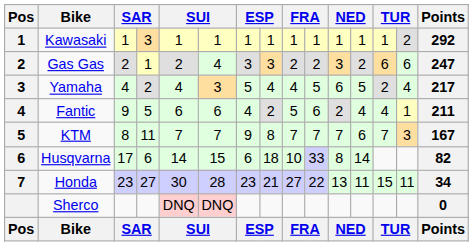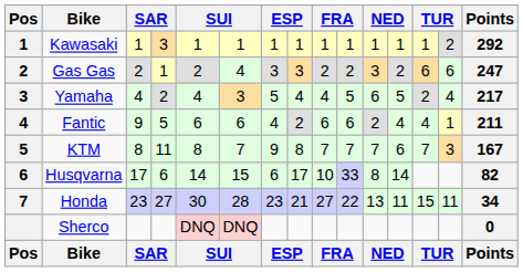 <table class="wikitable" style="font-size: 80%; text-align:center">
 <tr valign="top">
 <th valign="middle">Pos</th>
 <th valign="middle">Bike</th>
 <th colspan=2><a href='#'>SAR</a><br></th>
 <th colspan=2><a href='#'>SUI</a><br></th>
 <th colspan=2><a href='#'>ESP</a><br></th>
 <th colspan=2><a href='#'>FRA</a><br></th>
 <th colspan=2><a href='#'>NED</a><br></th>
 <th colspan=2><a href='#'>TUR</a><br></th>
 <th valign="middle">Points</th>
 </tr>
 <tr>
 <th>1</th>
 <td><a href='#'>Kawasaki</a></td>
 <td style="background:#ffffbf;">1</td>
 <td style="background:#ffdf9f;">3</td>
 <td style="background:#ffffbf;">1</td>
 <td style="background:#ffffbf;">1</td>
 <td style="background:#ffffbf;">1</td>
 <td style="background:#ffffbf;">1</td>
 <td style="background:#ffffbf;">1</td>
 <td style="background:#ffffbf;">1</td>
 <td style="background:#ffffbf;">1</td>
 <td style="background:#ffffbf;">1</td>
 <td style="background:#ffffbf;">1</td>
 <td style="background:#dfdfdf;">2</td>
 <th>292</th>
 </tr>
 <tr>
 <th>2</th>
 <td><a href='#'>Gas Gas</a></td>
 <td style="background:#dfdfdf;">2</td>
 <td style="background:#ffffbf;">1</td>
 <td style="background:#dfdfdf;">2</td>
 <td style="background:#dfffdf;">4</td>
 <td style="background:#dfdfdf;">3</td>
 <td style="background:#ffdf9f;">3</td>
 <td style="background:#dfdfdf;">2</td>
 <td style="background:#dfdfdf;">2</td>
 <td style="background:#ffdf9f;">3</td>
 <td style="background:#dfdfdf;">2</td>
 <td style="background:#ffdf9f;">6</td>
 <td style="background:#dfffdf;">6</td>
 <th>247</th>
 </tr>
 <tr>
 <th>3</th>
 <td><a href='#'>Yamaha</a></td>
 <td style="background:#dfffdf;">4</td>
 <td style="background:#dfdfdf;">2</td>
 <td style="background:#dfffdf;">4</td>
 <td style="background:#ffdf9f;">3</td>
 <td style="background:#dfffdf;">5</td>
 <td style="background:#dfffdf;">4</td>
 <td style="background:#dfffdf;">4</td>
 <td style="background:#dfffdf;">5</td>
 <td style="background:#dfffdf;">6</td>
 <td style="background:#dfffdf;">5</td>
 <td style="background:#dfdfdf;">2</td>
 <td style="background:#dfffdf;">4</td>
 <th>217</th>
 </tr>
 <tr>
 <th>4</th>
 <td><a href='#'>Fantic</a></td>
 <td style="background:#dfffdf;">9</td>
 <td style="background:#dfffdf;">5</td>
 <td style="background:#dfffdf;">6</td>
 <td style="background:#dfffdf;">6</td>
 <td style="background:#dfffdf;">4</td>
 <td style="background:#dfdfdf;">2</td>
-<td style="background:#dfffdf;">5</td>
+<td style="background:#dfffdf;">6</td>
 <td style="background:#dfffdf;">6</td>
 <td style="background:#dfdfdf;">2</td>
 <td style="background:#dfffdf;">4</td>
 <td style="background:#dfffdf;">4</td>
 <td style="background:#ffffbf;">1</td>
 <th>211</th>
 </tr>
 <tr>
 <th>5</th>
 <td><a href='#'>KTM</a></td>
 <td style="background:#dfffdf;">8</td>
 <td style="background:#dfffdf;">11</td>
-<td style="background:#dfffdf;">7</td>
+<td style="background:#dfffdf;">8</td>
 <td style="background:#dfffdf;">7</td>
 <td style="background:#dfffdf;">9</td>
 <td style="background:#dfffdf;">8</td>
 <td style="background:#dfffdf;">7</td>
 <td style="background:#dfffdf;">7</td>
 <td style="background:#dfffdf;">7</td>
 <td style="background:#dfffdf;">6</td>
 <td style="background:#dfffdf;">7</td>
 <td style="background:#ffdf9f;">3</td>
 <th>167</th>
 </tr>
 <tr>
 <th>6</th>
 <td><a href='#'>Husqvarna</a></td>
 <td style="background:#dfffdf;">17</td>
 <td style="background:#dfffdf;">6</td>
 <td style="background:#dfffdf;">14</td>
 <td style="background:#dfffdf;">15</td>
 <td style="background:#dfffdf;">6</td>
-<td style="background:#dfffdf;">18</td>
+<td style="background:#dfffdf;">17</td>
 <td style="background:#dfffdf;">10</td>
 <td style="background:#cfcfff;">33</td>
 <td style="background:#dfffdf;">8</td>
 <td style="background:#dfffdf;">14</td>
 <td></td>
 <td></td>
 <th>82</th>
 </tr>
 <tr>
 <th>7</th>
 <td><a href='#'>Honda</a></td>
 <td style="background:#cfcfff;">23</td>
 <td style="background:#cfcfff;">27</td>
 <td style="background:#cfcfff;">30</td>
 <td style="background:#cfcfff;">28</td>
 <td style="background:#cfcfff;">23</td>
 <td style="background:#cfcfff;">21</td>
 <td style="background:#cfcfff;">27</td>
 <td style="background:#cfcfff;">22</td>
 <td style="background:#dfffdf;">13</td>
 <td style="background:#dfffdf;">11</td>
 <td style="background:#dfffdf;">15</td>
 <td style="background:#dfffdf;">11</td>
 <th>34</th>
 </tr>
 <tr>
 <th></th>
 <td><a href='#'>Sherco</a></td>
 <td></td>
 <td></td>
 <td style="background:#ffcfcf;">DNQ</td>
 <td style="background:#ffcfcf;">DNQ</td>
 <td></td>
 <td></td>
 <td></td>
 <td></td>
 <td></td>
 <td></td>
 <td></td>
 <td></td>
 <th>0</th>
 </tr>
 <tr valign="top">
 <th valign="middle">Pos</th>
 <th valign="middle">Bike</th>
 <th colspan=2><a href='#'>SAR</a><br></th>
 <th colspan=2><a href='#'>SUI</a><br></th>
 <th colspan=2><a href='#'>ESP</a><br></th>
 <th colspan=2><a href='#'>FRA</a><br></th>
 <th colspan=2><a href='#'>NED</a><br></th>
 <th colspan=2><a href='#'>TUR</a><br></th>
 <th valign="middle">Points</th>
 </tr>
 </table>
